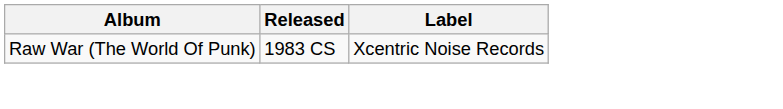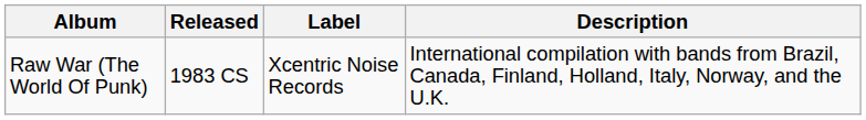 <table class="wikitable" style="font-size: 90%;">
 <tr>
 <th>Album</th>
 <th>Released</th>
 <th>Label</th>
+<th>Description</th>
 </tr>
 <tr>
 <td>Raw War (The World Of Punk)</td>
 <td>1983 CS</td>
 <td>Xcentric Noise Records</td>
+<td>International compilation with bands from Brazil, Canada, Finland, Holland, Italy, Norway, and the U.K.</td>
 </tr>
 </table>
